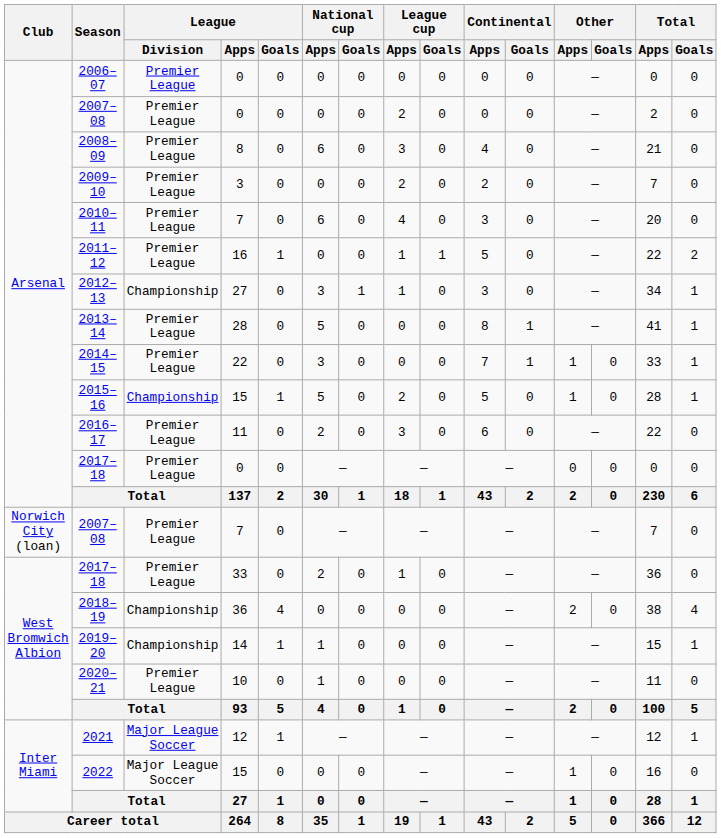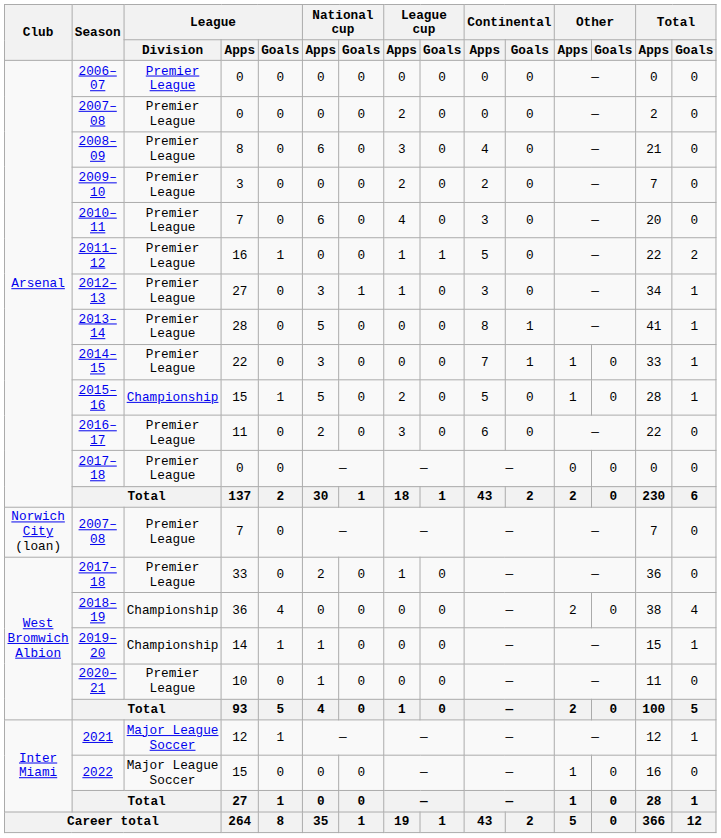 <table class=wikitable style=text-align:center>
 <tr>
 <th rowspan=2>Club</th>
 <th rowspan=2>Season</th>
 <th colspan=3>League</th>
 <th colspan=2>National cup</th>
 <th colspan=2>League cup</th>
 <th colspan=2>Continental</th>
 <th colspan=2>Other</th>
 <th colspan=2>Total</th>
 </tr>
 <tr>
 <th>Division</th>
 <th>Apps</th>
 <th>Goals</th>
 <th>Apps</th>
 <th>Goals</th>
 <th>Apps</th>
 <th>Goals</th>
 <th>Apps</th>
 <th>Goals</th>
 <th>Apps</th>
 <th>Goals</th>
 <th>Apps</th>
 <th>Goals</th>
 </tr>
 <tr>
 <td rowspan=13><a href='#'>Arsenal</a></td>
 <td><a href='#'>2006–07</a></td>
 <td><a href='#'>Premier League</a></td>
 <td>0</td>
 <td>0</td>
 <td>0</td>
 <td>0</td>
 <td>0</td>
 <td>0</td>
 <td>0</td>
 <td>0</td>
 <td colspan=2>—</td>
 <td>0</td>
 <td>0</td>
 </tr>
 <tr>
 <td><a href='#'>2007–08</a></td>
 <td>Premier League</td>
 <td>0</td>
 <td>0</td>
 <td>0</td>
 <td>0</td>
 <td>2</td>
 <td>0</td>
 <td>0</td>
 <td>0</td>
 <td colspan=2>—</td>
 <td>2</td>
 <td>0</td>
 </tr>
 <tr>
 <td><a href='#'>2008–09</a></td>
 <td>Premier League</td>
 <td>8</td>
 <td>0</td>
 <td>6</td>
 <td>0</td>
 <td>3</td>
 <td>0</td>
 <td>4</td>
 <td>0</td>
 <td colspan=2>—</td>
 <td>21</td>
 <td>0</td>
 </tr>
 <tr>
 <td><a href='#'>2009–10</a></td>
 <td>Premier League</td>
 <td>3</td>
 <td>0</td>
 <td>0</td>
 <td>0</td>
 <td>2</td>
 <td>0</td>
 <td>2</td>
 <td>0</td>
 <td colspan=2>—</td>
 <td>7</td>
 <td>0</td>
 </tr>
 <tr>
 <td><a href='#'>2010–11</a></td>
 <td>Premier League</td>
 <td>7</td>
 <td>0</td>
 <td>6</td>
 <td>0</td>
 <td>4</td>
 <td>0</td>
 <td>3</td>
 <td>0</td>
 <td colspan=2>—</td>
 <td>20</td>
 <td>0</td>
 </tr>
 <tr>
 <td><a href='#'>2011–12</a></td>
 <td>Premier League</td>
 <td>16</td>
 <td>1</td>
 <td>0</td>
 <td>0</td>
 <td>1</td>
 <td>1</td>
 <td>5</td>
 <td>0</td>
 <td colspan=2>—</td>
 <td>22</td>
 <td>2</td>
 </tr>
 <tr>
 <td><a href='#'>2012–13</a></td>
-<td>Championship</td>
+<td>Premier League</td>
 <td>27</td>
 <td>0</td>
 <td>3</td>
 <td>1</td>
 <td>1</td>
 <td>0</td>
 <td>3</td>
 <td>0</td>
 <td colspan=2>—</td>
 <td>34</td>
 <td>1</td>
 </tr>
 <tr>
 <td><a href='#'>2013–14</a></td>
 <td>Premier League</td>
 <td>28</td>
 <td>0</td>
 <td>5</td>
 <td>0</td>
 <td>0</td>
 <td>0</td>
 <td>8</td>
 <td>1</td>
 <td colspan=2>—</td>
 <td>41</td>
 <td>1</td>
 </tr>
 <tr>
 <td><a href='#'>2014–15</a></td>
 <td>Premier League</td>
 <td>22</td>
 <td>0</td>
 <td>3</td>
 <td>0</td>
 <td>0</td>
 <td>0</td>
 <td>7</td>
 <td>1</td>
 <td>1</td>
 <td>0</td>
 <td>33</td>
 <td>1</td>
 </tr>
 <tr>
 <td><a href='#'>2015–16</a></td>
 <td><a href='#'>Championship</a></td>
 <td>15</td>
 <td>1</td>
 <td>5</td>
 <td>0</td>
 <td>2</td>
 <td>0</td>
 <td>5</td>
 <td>0</td>
 <td>1</td>
 <td>0</td>
 <td>28</td>
 <td>1</td>
 </tr>
 <tr>
 <td><a href='#'>2016–17</a></td>
 <td>Premier League</td>
 <td>11</td>
 <td>0</td>
 <td>2</td>
 <td>0</td>
 <td>3</td>
 <td>0</td>
 <td>6</td>
 <td>0</td>
 <td colspan=2>—</td>
 <td>22</td>
 <td>0</td>
 </tr>
 <tr>
 <td><a href='#'>2017–18</a></td>
 <td>Premier League</td>
 <td>0</td>
 <td>0</td>
 <td colspan=2>—</td>
 <td colspan=2>—</td>
 <td colspan=2>—</td>
 <td>0</td>
 <td>0</td>
 <td>0</td>
 <td>0</td>
 </tr>
 <tr>
 <th colspan=2>Total</th>
 <th>137</th>
 <th>2</th>
 <th>30</th>
 <th>1</th>
 <th>18</th>
 <th>1</th>
 <th>43</th>
 <th>2</th>
 <th>2</th>
 <th>0</th>
 <th>230</th>
 <th>6</th>
 </tr>
 <tr>
 <td><a href='#'>Norwich City</a> (loan)</td>
 <td><a href='#'>2007–08</a></td>
 <td>Premier League</td>
 <td>7</td>
 <td>0</td>
 <td colspan=2>—</td>
 <td colspan=2>—</td>
 <td colspan=2>—</td>
 <td colspan=2>—</td>
 <td>7</td>
 <td>0</td>
 </tr>
 <tr>
 <td rowspan=5><a href='#'>West Bromwich Albion</a></td>
 <td><a href='#'>2017–18</a></td>
 <td>Premier League</td>
 <td>33</td>
 <td>0</td>
 <td>2</td>
 <td>0</td>
 <td>1</td>
 <td>0</td>
 <td colspan=2>—</td>
 <td colspan=2>—</td>
 <td>36</td>
 <td>0</td>
 </tr>
 <tr>
 <td><a href='#'>2018–19</a></td>
 <td>Championship</td>
 <td>36</td>
 <td>4</td>
 <td>0</td>
 <td>0</td>
 <td>0</td>
 <td>0</td>
 <td colspan=2>—</td>
 <td>2</td>
 <td>0</td>
 <td>38</td>
 <td>4</td>
 </tr>
 <tr>
 <td><a href='#'>2019–20</a></td>
 <td>Championship</td>
 <td>14</td>
 <td>1</td>
 <td>1</td>
 <td>0</td>
 <td>0</td>
 <td>0</td>
 <td colspan=2>—</td>
 <td colspan=2>—</td>
 <td>15</td>
 <td>1</td>
 </tr>
 <tr>
 <td><a href='#'>2020–21</a></td>
 <td>Premier League</td>
 <td>10</td>
 <td>0</td>
 <td>1</td>
 <td>0</td>
 <td>0</td>
 <td>0</td>
 <td colspan=2>—</td>
 <td colspan=2>—</td>
 <td>11</td>
 <td>0</td>
 </tr>
 <tr>
 <th colspan=2>Total</th>
 <th>93</th>
 <th>5</th>
 <th>4</th>
 <th>0</th>
 <th>1</th>
 <th>0</th>
 <th colspan=2>—</th>
 <th>2</th>
 <th>0</th>
 <th>100</th>
 <th>5</th>
 </tr>
 <tr>
 <td rowspan=3><a href='#'>Inter Miami</a></td>
 <td><a href='#'>2021</a></td>
 <td><a href='#'>Major League Soccer</a></td>
 <td>12</td>
 <td>1</td>
 <td colspan=2>—</td>
 <td colspan=2>—</td>
 <td colspan=2>—</td>
 <td colspan=2>—</td>
 <td>12</td>
 <td>1</td>
 </tr>
 <tr>
 <td><a href='#'>2022</a></td>
 <td>Major League Soccer</td>
 <td>15</td>
 <td>0</td>
 <td>0</td>
 <td>0</td>
 <td colspan=2>—</td>
 <td colspan=2>—</td>
 <td>1</td>
 <td>0</td>
 <td>16</td>
 <td>0</td>
 </tr>
 <tr>
 <th colspan=2>Total</th>
 <th>27</th>
 <th>1</th>
 <th>0</th>
 <th>0</th>
 <th colspan=2>—</th>
 <th colspan=2>—</th>
 <th>1</th>
 <th>0</th>
 <th>28</th>
 <th>1</th>
 </tr>
 <tr>
 <th colspan=3>Career total</th>
 <th>264</th>
 <th>8</th>
 <th>35</th>
 <th>1</th>
 <th>19</th>
 <th>1</th>
 <th>43</th>
 <th>2</th>
 <th>5</th>
 <th>0</th>
 <th>366</th>
 <th>12</th>
 </tr>
 </table>
